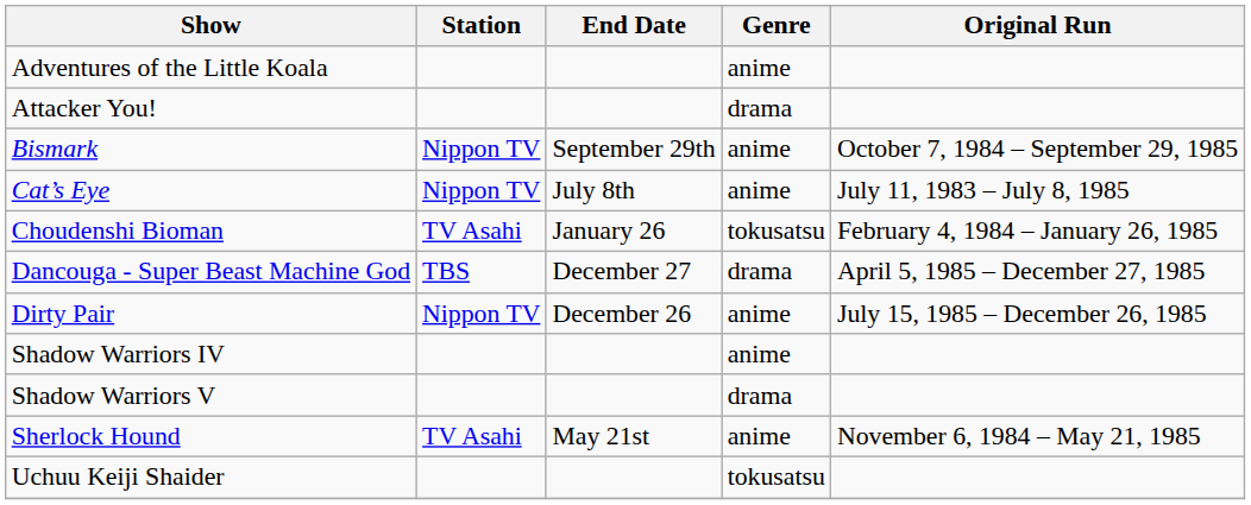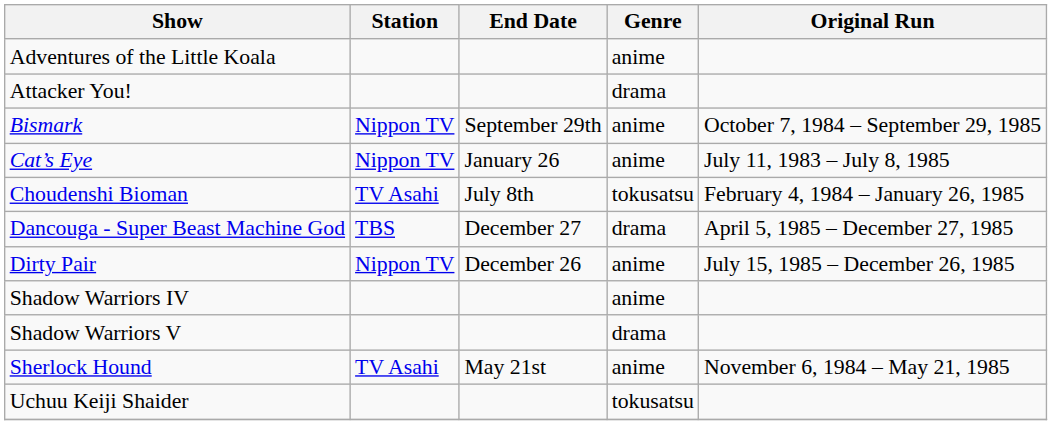 <table class="wikitable sortable">
 <tr>
 <th>Show</th>
 <th>Station</th>
 <th>End Date</th>
 <th>Genre</th>
 <th>Original Run</th>
 </tr>
 <tr>
 <td>Adventures of the Little Koala</td>
 <td></td>
 <td></td>
 <td>anime</td>
 <td></td>
 </tr>
 <tr>
 <td>Attacker You!</td>
 <td></td>
 <td></td>
 <td>drama</td>
 <td></td>
 </tr>
 <tr>
 <td><em><a href='#'>Bismark</a></em></td>
 <td><a href='#'>Nippon TV</a></td>
 <td>September 29th</td>
 <td>anime</td>
 <td>October 7, 1984 – September 29, 1985</td>
 </tr>
 <tr>
 <td><em><a href='#'>Cat’s Eye</a></em></td>
 <td><a href='#'>Nippon TV</a></td>
-<td>July 8th</td>
+<td>January 26</td>
 <td>anime</td>
 <td>July 11, 1983 – July 8, 1985</td>
 </tr>
 <tr>
 <td><a href='#'>Choudenshi Bioman</a></td>
 <td><a href='#'>TV Asahi</a></td>
-<td>January 26</td>
+<td>July 8th</td>
 <td>tokusatsu</td>
 <td>February 4, 1984 – January 26, 1985</td>
 </tr>
 <tr>
 <td><a href='#'>Dancouga - Super Beast Machine God</a></td>
 <td><a href='#'>TBS</a></td>
 <td>December 27</td>
 <td>drama</td>
 <td>April 5, 1985 – December 27, 1985</td>
 </tr>
 <tr>
 <td><a href='#'>Dirty Pair</a></td>
 <td><a href='#'>Nippon TV</a></td>
 <td>December 26</td>
 <td>anime</td>
 <td>July 15, 1985 – December 26, 1985</td>
 </tr>
 <tr>
 <td>Shadow Warriors IV</td>
 <td></td>
 <td></td>
 <td>anime</td>
 <td></td>
 </tr>
 <tr>
 <td>Shadow Warriors V</td>
 <td></td>
 <td></td>
 <td>drama</td>
 <td></td>
 </tr>
 <tr>
 <td><a href='#'>Sherlock Hound</a></td>
 <td><a href='#'>TV Asahi</a></td>
 <td>May 21st</td>
 <td>anime</td>
 <td>November 6, 1984 – May 21, 1985</td>
 </tr>
 <tr>
 <td>Uchuu Keiji Shaider</td>
 <td></td>
 <td></td>
 <td>tokusatsu</td>
 <td></td>
 </tr>
 <tr>
 </tr>
 </table>
